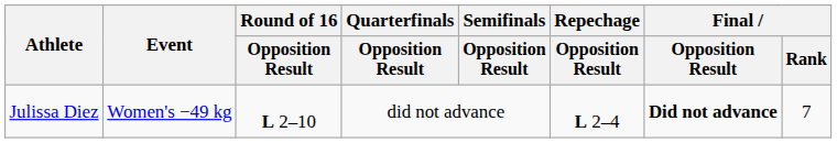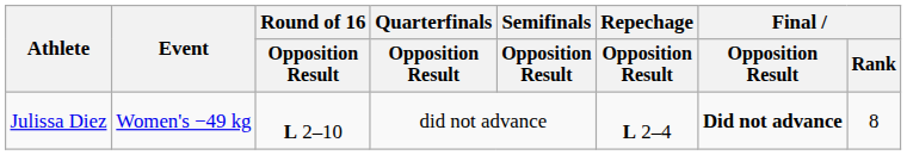 <table class="wikitable" style="font-size:90%;">
 <tr>
 <th rowspan=2>Athlete</th>
 <th rowspan=2>Event</th>
 <th>Round of 16</th>
 <th>Quarterfinals</th>
 <th>Semifinals</th>
 <th>Repechage</th>
 <th colspan=2>Final / </th>
 </tr>
 <tr style="font-size:95%">
 <th>Opposition<br>Result</th>
 <th>Opposition<br>Result</th>
 <th>Opposition<br>Result</th>
 <th>Opposition<br>Result</th>
 <th>Opposition<br>Result</th>
 <th>Rank</th>
 </tr>
 <tr align=center>
 <td align=left><a href='#'>Julissa Diez</a></td>
 <td align=left><a href='#'>Women's −49 kg</a></td>
 <td><br><strong>L</strong> 2–10</td>
 <td colspan=2>did not advance</td>
 <td><br><strong>L</strong> 2–4</td>
 <td><strong>Did not advance</strong></td>
-<td>7</td>
+<td>8</td>
 </tr>
 </table>
